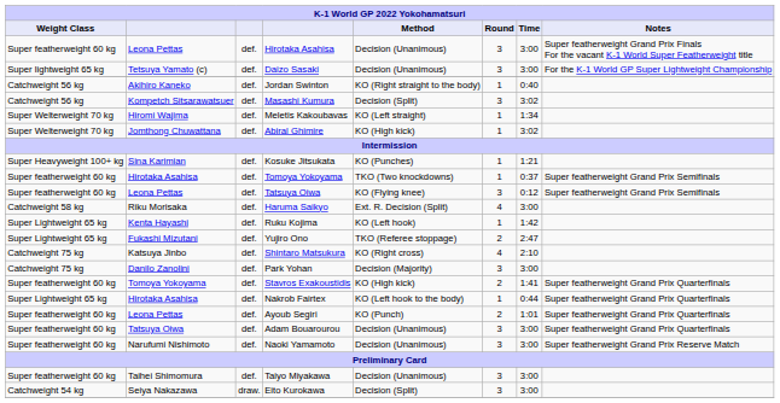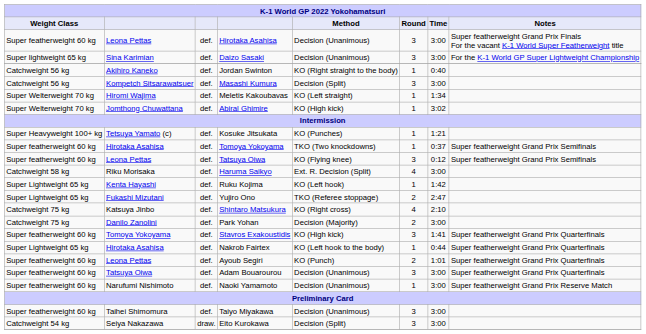 <table class="wikitable" style="font-size: 80%;">
 <tr>
 <th colspan="8" style="background-color: #ccf; color: #000080; text-align: center;"><strong>K-1 World GP 2022 Yokohamatsuri</strong></th>
 </tr>
 <tr>
 <th colspan="1" style="background-color: #E6E8FA; color: #000000; text-align: center;">Weight Class</th>
 <th colspan="1" style="background-color: #E6E8FA; color: #000000; text-align: center;"></th>
 <th colspan="1" style="background-color: #E6E8FA; color: #000000; text-align: center;"></th>
 <th colspan="1" style="background-color: #E6E8FA; color: #000000; text-align: center;"></th>
 <th colspan="1" style="background-color: #E6E8FA; color: #000000; text-align: center;">Method</th>
 <th colspan="1" style="background-color: #E6E8FA; color: #000000; text-align: center;">Round</th>
 <th colspan="1" style="background-color: #E6E8FA; color: #000000; text-align: center;">Time</th>
 <th colspan="1" style="background-color: #E6E8FA; color: #000000; text-align: center;">Notes</th>
 </tr>
 <tr>
 <td>Super featherweight 60 kg</td>
 <td> <a href='#'>Leona Pettas</a></td>
 <td align=center>def.</td>
 <td> <a href='#'>Hirotaka Asahisa</a></td>
 <td>Decision (Unanimous)</td>
 <td align=center>3</td>
 <td align=center>3:00</td>
 <td>Super featherweight Grand Prix Finals <br> For the vacant <a href='#'>K-1 World Super Featherweight</a> title</td>
 </tr>
 <tr>
 <td>Super lightweight 65 kg</td>
-<td> <a href='#'>Tetsuya Yamato</a> (c)</td>
+<td> <a href='#'>Sina Karimian</a></td>
 <td align=center>def.</td>
 <td> <a href='#'>Daizo Sasaki</a></td>
 <td>Decision (Unanimous)</td>
 <td align=center>3</td>
 <td align=center>3:00</td>
 <td>For the <a href='#'>K-1 World GP Super Lightweight Championship</a></td>
 </tr>
 <tr>
 </tr>
 <tr>
 <td>Catchweight 56 kg</td>
 <td> <a href='#'>Akihiro Kaneko</a></td>
 <td align=center>def.</td>
 <td> Jordan Swinton</td>
 <td>KO (Right straight to the body)</td>
 <td align=center>1</td>
 <td align=center>0:40</td>
 <td></td>
 </tr>
 <tr>
 <td>Catchweight 56 kg</td>
 <td> <a href='#'>Kompetch Sitsarawatsuer</a></td>
 <td align=center>def.</td>
 <td> <a href='#'>Masashi Kumura</a></td>
 <td>Decision (Split)</td>
 <td align=center>3</td>
-<td align=center>3:02</td>
+<td align=center>3:00</td>
 <td></td>
 </tr>
 <tr>
 <td>Super Welterweight 70 kg</td>
 <td> <a href='#'>Hiromi Wajima</a></td>
 <td align=center>def.</td>
 <td> Meletis Kakoubavas</td>
 <td>KO (Left straight)</td>
 <td align=center>1</td>
 <td align=center>1:34</td>
 <td></td>
 </tr>
 <tr>
 <td>Super Welterweight 70 kg</td>
 <td> <a href='#'>Jomthong Chuwattana</a></td>
 <td align=center>def.</td>
 <td> <a href='#'>Abiral Ghimire</a></td>
 <td>KO (High kick)</td>
 <td align=center>1</td>
 <td align=center>3:02</td>
 <td></td>
 </tr>
 <tr>
 <th colspan="8" style="background-color: #ccf; color: #000080; text-align: center;"><strong>Intermission</strong></th>
 </tr>
 <tr>
 <td>Super Heavyweight 100+ kg</td>
-<td> <a href='#'>Sina Karimian</a></td>
+<td> <a href='#'>Tetsuya Yamato</a> (c)</td>
 <td align=center>def.</td>
 <td> Kosuke Jitsukata</td>
 <td>KO (Punches)</td>
 <td align=center>1</td>
 <td align=center>1:21</td>
 <td></td>
 </tr>
 <tr>
 <td>Super featherweight 60 kg</td>
 <td> <a href='#'>Hirotaka Asahisa</a></td>
 <td align=center>def.</td>
 <td> <a href='#'>Tomoya Yokoyama</a></td>
 <td>TKO (Two knockdowns)</td>
 <td align=center>1</td>
 <td align=center>0:37</td>
 <td>Super featherweight Grand Prix Semifinals</td>
 </tr>
 <tr>
 <td>Super featherweight 60 kg</td>
 <td>  <a href='#'>Leona Pettas</a></td>
 <td align=center>def.</td>
 <td> <a href='#'>Tatsuya Oiwa</a></td>
 <td>KO (Flying knee)</td>
 <td align=center>3</td>
 <td align=center>0:12</td>
 <td>Super featherweight Grand Prix Semifinals</td>
 </tr>
 <tr>
 <td>Catchweight 58 kg</td>
 <td>  Riku Morisaka</td>
 <td align=center>def.</td>
 <td> <a href='#'>Haruma Saikyo</a></td>
 <td>Ext. R. Decision (Split)</td>
 <td align=center>4</td>
 <td align=center>3:00</td>
 <td></td>
 </tr>
 <tr>
 <td>Super Lightweight 65 kg</td>
 <td> <a href='#'>Kenta Hayashi</a></td>
 <td align=center>def.</td>
 <td> Ruku Kojima</td>
 <td>KO (Left hook)</td>
 <td align=center>1</td>
 <td align=center>1:42</td>
 <td></td>
 </tr>
 <tr>
 <td>Super Lightweight 65 kg</td>
 <td> <a href='#'>Fukashi Mizutani</a></td>
 <td align=center>def.</td>
 <td> Yujiro Ono</td>
 <td>TKO (Referee stoppage)</td>
 <td align=center>2</td>
 <td align=center>2:47</td>
 <td></td>
 </tr>
 <tr>
 <td>Catchweight 75 kg</td>
 <td> Katsuya Jinbo</td>
 <td align=center>def.</td>
 <td> <a href='#'>Shintaro Matsukura</a></td>
 <td>KO (Right cross)</td>
 <td align=center>4</td>
 <td align=center>2:10</td>
 <td></td>
 </tr>
 <tr>
 <td>Catchweight 75 kg</td>
 <td> <a href='#'>Danilo Zanolini</a></td>
 <td align=center>def.</td>
 <td> Park Yohan</td>
 <td>Decision (Majority)</td>
-<td align=center>3</td>
+<td align=center>2</td>
 <td align=center>3:00</td>
 <td></td>
 </tr>
 <tr>
 <td>Super featherweight 60 kg</td>
 <td> <a href='#'>Tomoya Yokoyama</a></td>
 <td align=center>def.</td>
 <td> <a href='#'>Stavros Exakoustidis</a></td>
 <td>KO (High kick)</td>
-<td align=center>2</td>
+<td align=center>3</td>
 <td align=center>1:41</td>
 <td>Super featherweight Grand Prix Quarterfinals</td>
 </tr>
 <tr>
 <td>Super Lightweight 65 kg</td>
 <td> <a href='#'>Hirotaka Asahisa</a></td>
 <td align=center>def.</td>
 <td> Nakrob Fairtex</td>
 <td>KO (Left hook to the body)</td>
 <td align=center>1</td>
 <td align=center>0:44</td>
 <td>Super featherweight Grand Prix Quarterfinals</td>
 </tr>
 <tr>
 <td>Super featherweight 60 kg</td>
 <td> <a href='#'>Leona Pettas</a></td>
 <td align=center>def.</td>
 <td> Ayoub Segiri</td>
 <td>KO (Punch)</td>
 <td align=center>2</td>
 <td align=center>1:01</td>
 <td>Super featherweight Grand Prix Quarterfinals</td>
 </tr>
 <tr>
 <td>Super featherweight 60 kg</td>
 <td> <a href='#'>Tatsuya Oiwa</a></td>
 <td align=center>def.</td>
 <td> Adam Bouarourou</td>
 <td>Decision (Unanimous)</td>
 <td align=center>3</td>
 <td align=center>3:00</td>
 <td>Super featherweight Grand Prix Quarterfinals</td>
 </tr>
 <tr>
 <td>Super featherweight 60 kg</td>
 <td> Narufumi Nishimoto</td>
 <td align=center>def.</td>
 <td> Naoki Yamamoto</td>
 <td>Decision (Unanimous)</td>
-<td align=center>3</td>
+<td align=center>1</td>
 <td align=center>3:00</td>
 <td>Super featherweight Grand Prix Reserve Match</td>
 </tr>
 <tr>
 <th colspan="8" style="background-color: #ccf; color: #000080; text-align: center;"><strong>Preliminary Card</strong></th>
 </tr>
 <tr>
 <td>Super featherweight 60 kg</td>
 <td> Taihei Shimomura</td>
 <td align=center>def.</td>
 <td> Taiyo Miyakawa</td>
 <td>Decision (Unanimous)</td>
 <td align=center>3</td>
 <td align=center>3:00</td>
 <td></td>
 </tr>
 <tr>
 <td>Catchweight 54 kg</td>
 <td> Seiya Nakazawa</td>
 <td align=center>draw.</td>
 <td> Eito Kurokawa</td>
 <td>Decision (Split)</td>
 <td align=center>3</td>
 <td align=center>3:00</td>
 <td></td>
 </tr>
 <tr>
 </tr>
 </table>
